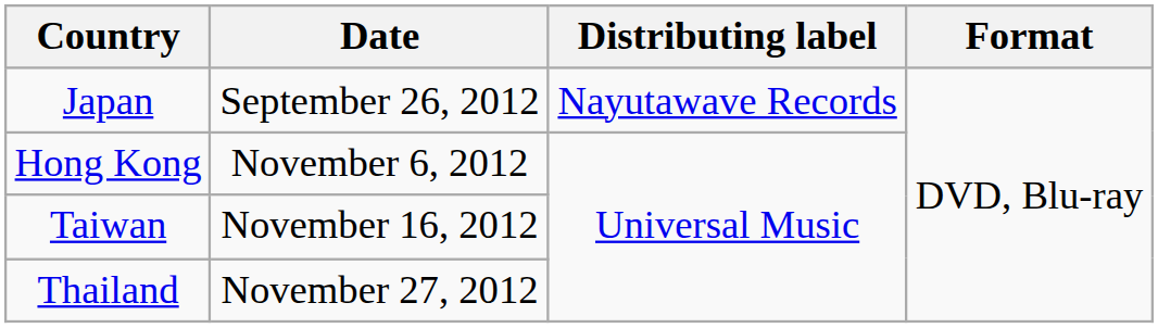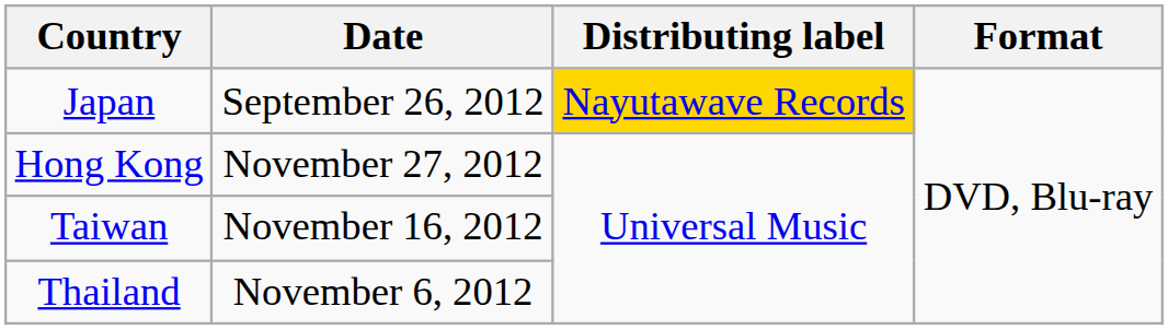 <table class="wikitable" style="text-align:center;">
 <tr>
 <th>Country</th>
 <th>Date</th>
 <th>Distributing label</th>
 <th>Format</th>
 </tr>
 <tr>
 <td><a href='#'>Japan</a></td>
 <td>September 26, 2012</td>
-<td><a href='#'>Nayutawave Records</a></td>
+<td style="background: gold;"><a href='#'>Nayutawave Records</a></td>
 <td rowspan="4">DVD, Blu-ray</td>
 </tr>
 <tr>
 <td><a href='#'>Hong Kong</a></td>
-<td>November 6, 2012</td>
+<td>November 27, 2012</td>
 <td rowspan="3"><a href='#'>Universal Music</a></td>
 </tr>
 <tr>
 <td><a href='#'>Taiwan</a></td>
 <td>November 16, 2012</td>
 </tr>
 <tr>
 <td><a href='#'>Thailand</a></td>
-<td>November 27, 2012</td>
+<td>November 6, 2012</td>
 </tr>
 </table>
